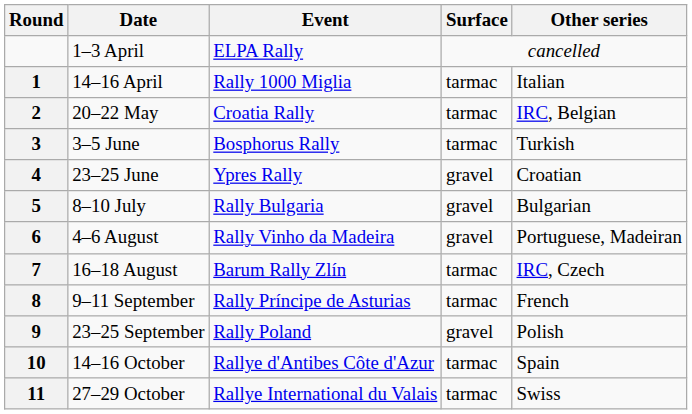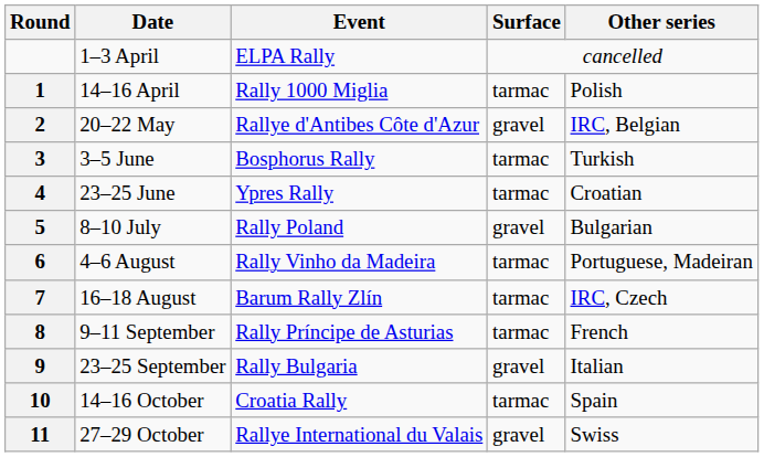 <table class="wikitable" style="font-size: 95%">
 <tr>
 <th>Round</th>
 <th>Date</th>
 <th>Event</th>
 <th>Surface</th>
 <th>Other series</th>
 </tr>
 <tr>
 <td></td>
 <td>1–3 April</td>
 <td> <a href='#'>ELPA Rally</a></td>
 <td colspan=2 align ="center"><em>cancelled</em></td>
 </tr>
 <tr>
 <th>1</th>
 <td>14–16 April</td>
 <td> <a href='#'>Rally 1000 Miglia</a></td>
 <td>tarmac</td>
-<td>Italian</td>
+<td>Polish</td>
 </tr>
 <tr>
 <th>2</th>
 <td>20–22 May</td>
-<td> <a href='#'>Croatia Rally</a></td>
-<td>tarmac</td>
+<td> <a href='#'>Rallye d'Antibes Côte d'Azur</a></td>
+<td>gravel</td>
 <td><a href='#'>IRC</a>, Belgian</td>
 </tr>
 <tr>
 <th>3</th>
 <td>3–5 June</td>
 <td> <a href='#'>Bosphorus Rally</a></td>
 <td>tarmac</td>
 <td>Turkish</td>
 </tr>
 <tr>
 <th>4</th>
 <td>23–25 June</td>
 <td> <a href='#'>Ypres Rally</a></td>
-<td>gravel</td>
+<td>tarmac</td>
 <td>Croatian</td>
 </tr>
 <tr>
 <th>5</th>
 <td>8–10 July</td>
-<td> <a href='#'>Rally Bulgaria</a></td>
+<td> <a href='#'>Rally Poland</a></td>
 <td>gravel</td>
 <td>Bulgarian</td>
 </tr>
 <tr>
 <th>6</th>
 <td>4–6 August</td>
 <td> <a href='#'>Rally Vinho da Madeira</a></td>
-<td>gravel</td>
+<td>tarmac</td>
 <td>Portuguese, Madeiran</td>
 </tr>
 <tr>
 <th>7</th>
 <td>16–18 August</td>
 <td> <a href='#'>Barum Rally Zlín</a></td>
 <td>tarmac</td>
 <td><a href='#'>IRC</a>, Czech</td>
 </tr>
 <tr>
 <th>8</th>
 <td>9–11 September</td>
 <td> <a href='#'>Rally Príncipe de Asturias</a></td>
 <td>tarmac</td>
 <td>French</td>
 </tr>
 <tr>
 <th>9</th>
 <td>23–25 September</td>
-<td> <a href='#'>Rally Poland</a></td>
+<td> <a href='#'>Rally Bulgaria</a></td>
 <td>gravel</td>
-<td>Polish</td>
+<td>Italian</td>
 </tr>
 <tr>
 <th>10</th>
 <td>14–16 October</td>
-<td> <a href='#'>Rallye d'Antibes Côte d'Azur</a></td>
+<td> <a href='#'>Croatia Rally</a></td>
 <td>tarmac</td>
 <td>Spain</td>
 </tr>
 <tr>
 <th>11</th>
 <td>27–29 October</td>
 <td> <a href='#'>Rallye International du Valais</a></td>
-<td>tarmac</td>
+<td>gravel</td>
 <td>Swiss</td>
 </tr>
 </table>
